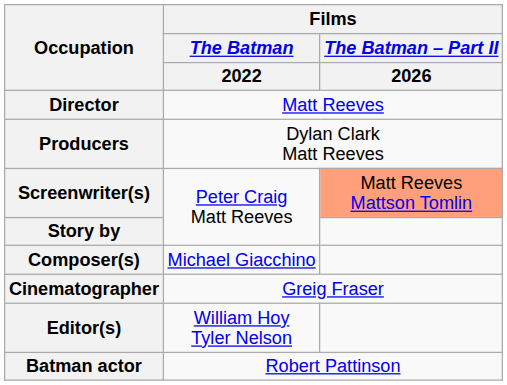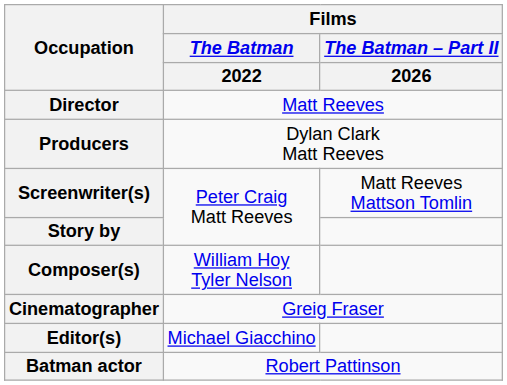 <table class="wikitable" style="text-align:center; font-size:90%;">
 <tr>
 <th rowspan="3">Occupation</th>
 <th colspan="6">Films</th>
 </tr>
 <tr>
 <th><em><a href='#'>The Batman</a></em></th>
 <th><em><a href='#'>The Batman – Part II</a></em></th>
 </tr>
 <tr>
 <th>2022</th>
 <th>2026</th>
 </tr>
 <tr>
 <th>Director</th>
 <td colspan="2"><a href='#'>Matt Reeves</a></td>
 </tr>
 <tr>
 <th>Producers</th>
 <td colspan="2">Dylan Clark<br>Matt Reeves</td>
 </tr>
 <tr>
 <th>Screenwriter(s)</th>
 <td rowspan="2"><a href='#'>Peter Craig</a><br>Matt Reeves</td>
-<td style="background: lightsalmon;">Matt Reeves<br><a href='#'>Mattson Tomlin</a></td>
+<td>Matt Reeves<br><a href='#'>Mattson Tomlin</a></td>
 </tr>
 <tr>
 <th>Story by</th>
 <td></td>
 </tr>
 <tr>
 <th>Composer(s)</th>
-<td><a href='#'>Michael Giacchino</a></td>
+<td><a href='#'>William Hoy</a><br><a href='#'>Tyler Nelson</a></td>
 <td></td>
 </tr>
 <tr>
 <th>Cinematographer</th>
 <td colspan="2"><a href='#'>Greig Fraser</a></td>
 </tr>
 <tr>
 <th>Editor(s)</th>
-<td><a href='#'>William Hoy</a><br><a href='#'>Tyler Nelson</a></td>
+<td><a href='#'>Michael Giacchino</a></td>
 <td></td>
 </tr>
 <tr>
 <th>Batman actor</th>
 <td colspan="2"><a href='#'>Robert Pattinson</a></td>
 </tr>
 </table>
